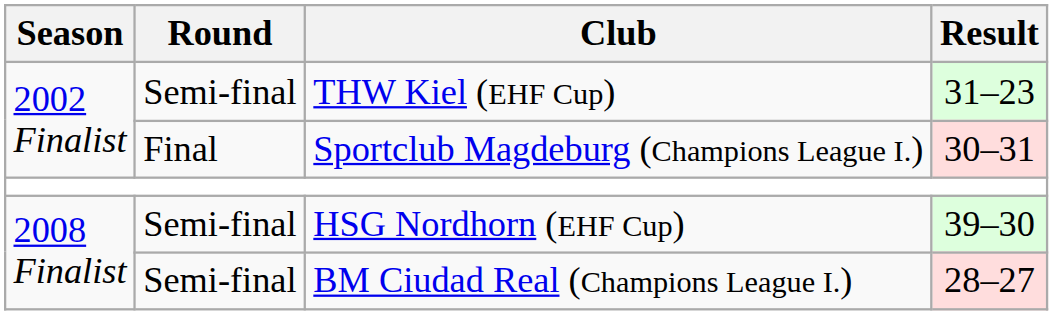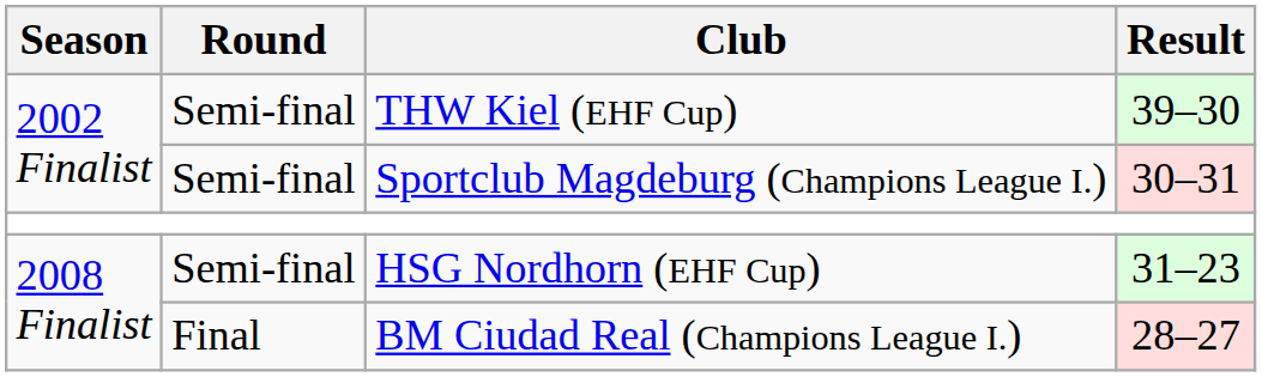 <table class="wikitable" style="text-align: left;">
 <tr>
 <th>Season</th>
 <th>Round</th>
 <th>Club</th>
 <th>Result</th>
 </tr>
 <tr>
 <td rowspan="2"><a href='#'>2002</a><br> <em>Finalist</em></td>
 <td>Semi-final</td>
 <td> <a href='#'>THW Kiel</a> (<small>EHF Cup</small>)</td>
-<td style="text-align:center; background:#dfd;">31–23</td>
+<td style="text-align:center; background:#dfd;">39–30</td>
 </tr>
 <tr>
-<td>Final</td>
+<td>Semi-final</td>
 <td> <a href='#'>Sportclub Magdeburg</a> (<small>Champions League I.</small>)</td>
 <td style="text-align:center; background:#fdd;">30–31</td>
 </tr>
 <tr>
 <td colspan=7 style="text-align: center;" bgcolor=white></td>
 </tr>
 <tr>
 <td rowspan="2"><a href='#'>2008</a><br> <em>Finalist</em></td>
 <td>Semi-final</td>
 <td> <a href='#'>HSG Nordhorn</a> (<small>EHF Cup</small>)</td>
-<td style="text-align:center; background:#dfd;">39–30</td>
+<td style="text-align:center; background:#dfd;">31–23</td>
 </tr>
 <tr>
-<td>Semi-final</td>
+<td>Final</td>
 <td> <a href='#'>BM Ciudad Real</a> (<small>Champions League I.</small>)</td>
 <td style="text-align:center; background:#fdd;">28–27</td>
 </tr>
 </table>
